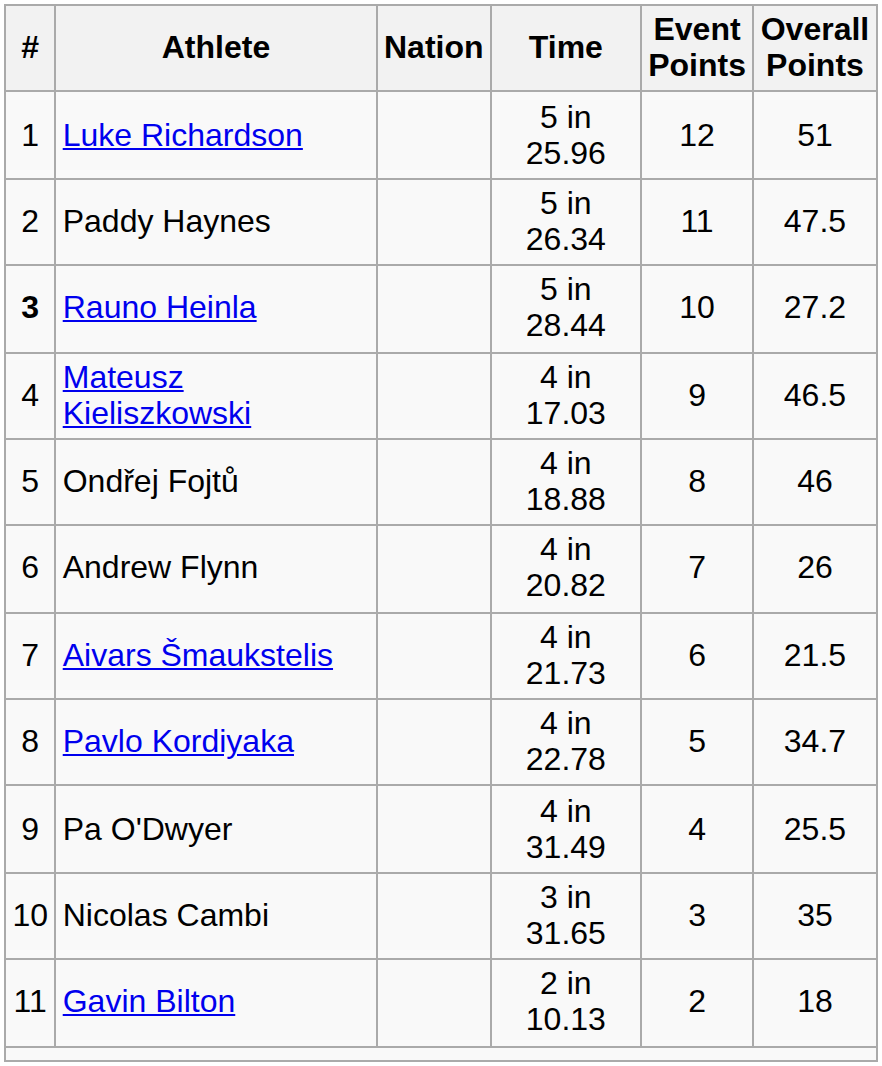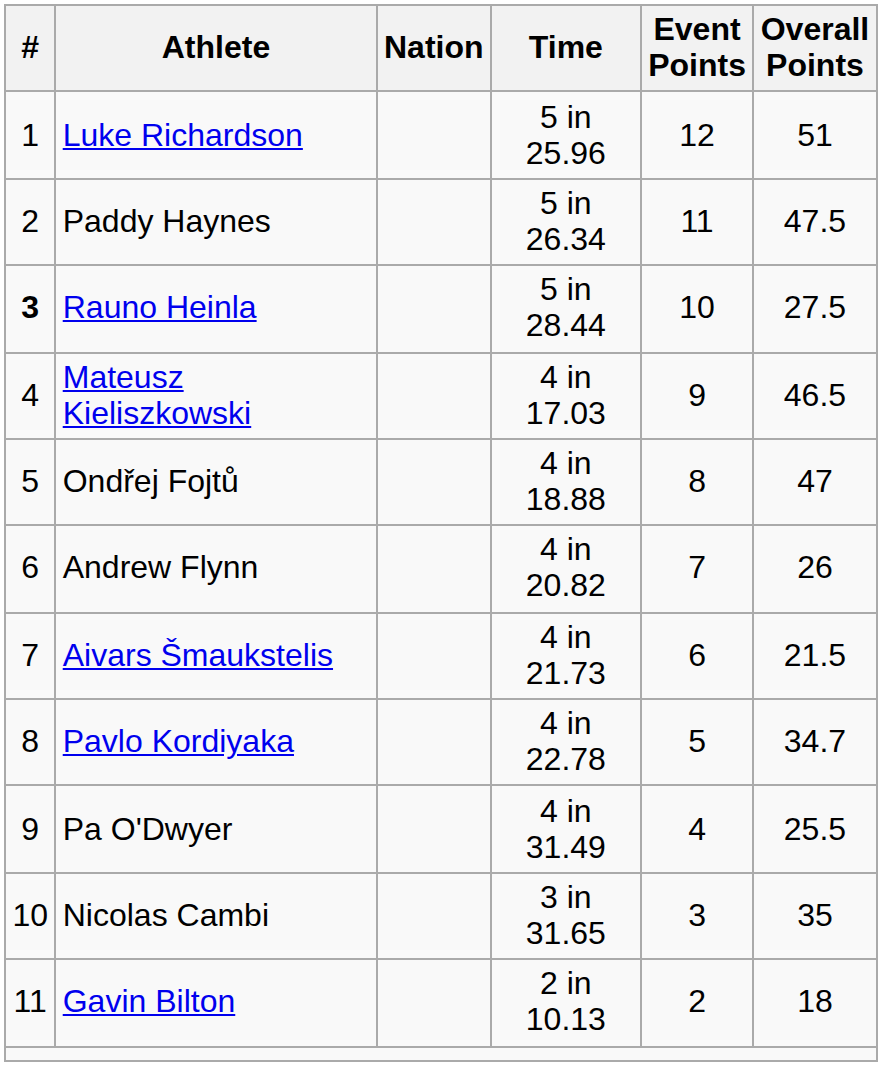 <table class="wikitable sortable" style="text-align:center;width: 70%;">
 <tr>
 <th scope="col" style="width: 10px;">#</th>
 <th scope="col">Athlete</th>
 <th scope="col">Nation</th>
 <th scope="col">Time</th>
 <th scope="col" style="width: 10px;">Event Points</th>
 <th scope="col" style="width: 10px;">Overall Points</th>
 </tr>
 <tr>
 <td>1</td>
 <td align=left><a href='#'>Luke Richardson</a></td>
 <td align=left></td>
 <td>5 in 25.96</td>
 <td>12</td>
 <td>51</td>
 </tr>
 <tr>
 <td>2</td>
 <td align=left>Paddy Haynes</td>
 <td align=left></td>
 <td>5 in 26.34</td>
 <td>11</td>
 <td>47.5</td>
 </tr>
 <tr>
 <td><strong>3</strong></td>
 <td align=left><a href='#'>Rauno Heinla</a></td>
 <td align=left></td>
 <td>5 in 28.44</td>
 <td>10</td>
-<td>27.2</td>
+<td>27.5</td>
 </tr>
 <tr>
 <td>4</td>
 <td align=left><a href='#'>Mateusz Kieliszkowski</a></td>
 <td align=left></td>
 <td>4 in 17.03</td>
 <td>9</td>
 <td>46.5</td>
 </tr>
 <tr>
 <td>5</td>
 <td align=left>Ondřej Fojtů</td>
 <td align=left></td>
 <td>4 in 18.88</td>
 <td>8</td>
-<td>46</td>
+<td>47</td>
 </tr>
 <tr>
 <td>6</td>
 <td align=left>Andrew Flynn</td>
 <td align=left></td>
 <td>4 in 20.82</td>
 <td>7</td>
 <td>26</td>
 </tr>
 <tr>
 <td>7</td>
 <td align=left><a href='#'>Aivars Šmaukstelis</a></td>
 <td align=left></td>
 <td>4 in 21.73</td>
 <td>6</td>
 <td>21.5</td>
 </tr>
 <tr>
 <td>8</td>
 <td align=left><a href='#'>Pavlo Kordiyaka</a></td>
 <td align=left></td>
 <td>4 in 22.78</td>
 <td>5</td>
 <td>34.7</td>
 </tr>
 <tr>
 <td>9</td>
 <td align=left>Pa O'Dwyer</td>
 <td align=left></td>
 <td>4 in 31.49</td>
 <td>4</td>
 <td>25.5</td>
 </tr>
 <tr>
 <td>10</td>
 <td align=left>Nicolas Cambi</td>
 <td align=left></td>
 <td>3 in 31.65</td>
 <td>3</td>
 <td>35</td>
 </tr>
 <tr>
 <td>11</td>
 <td align=left><a href='#'>Gavin Bilton</a></td>
 <td align=left></td>
 <td>2 in 10.13</td>
 <td>2</td>
 <td>18</td>
 </tr>
 <tr class="sortbottom">
 <td colspan="6"></td>
 </tr>
 </table>
